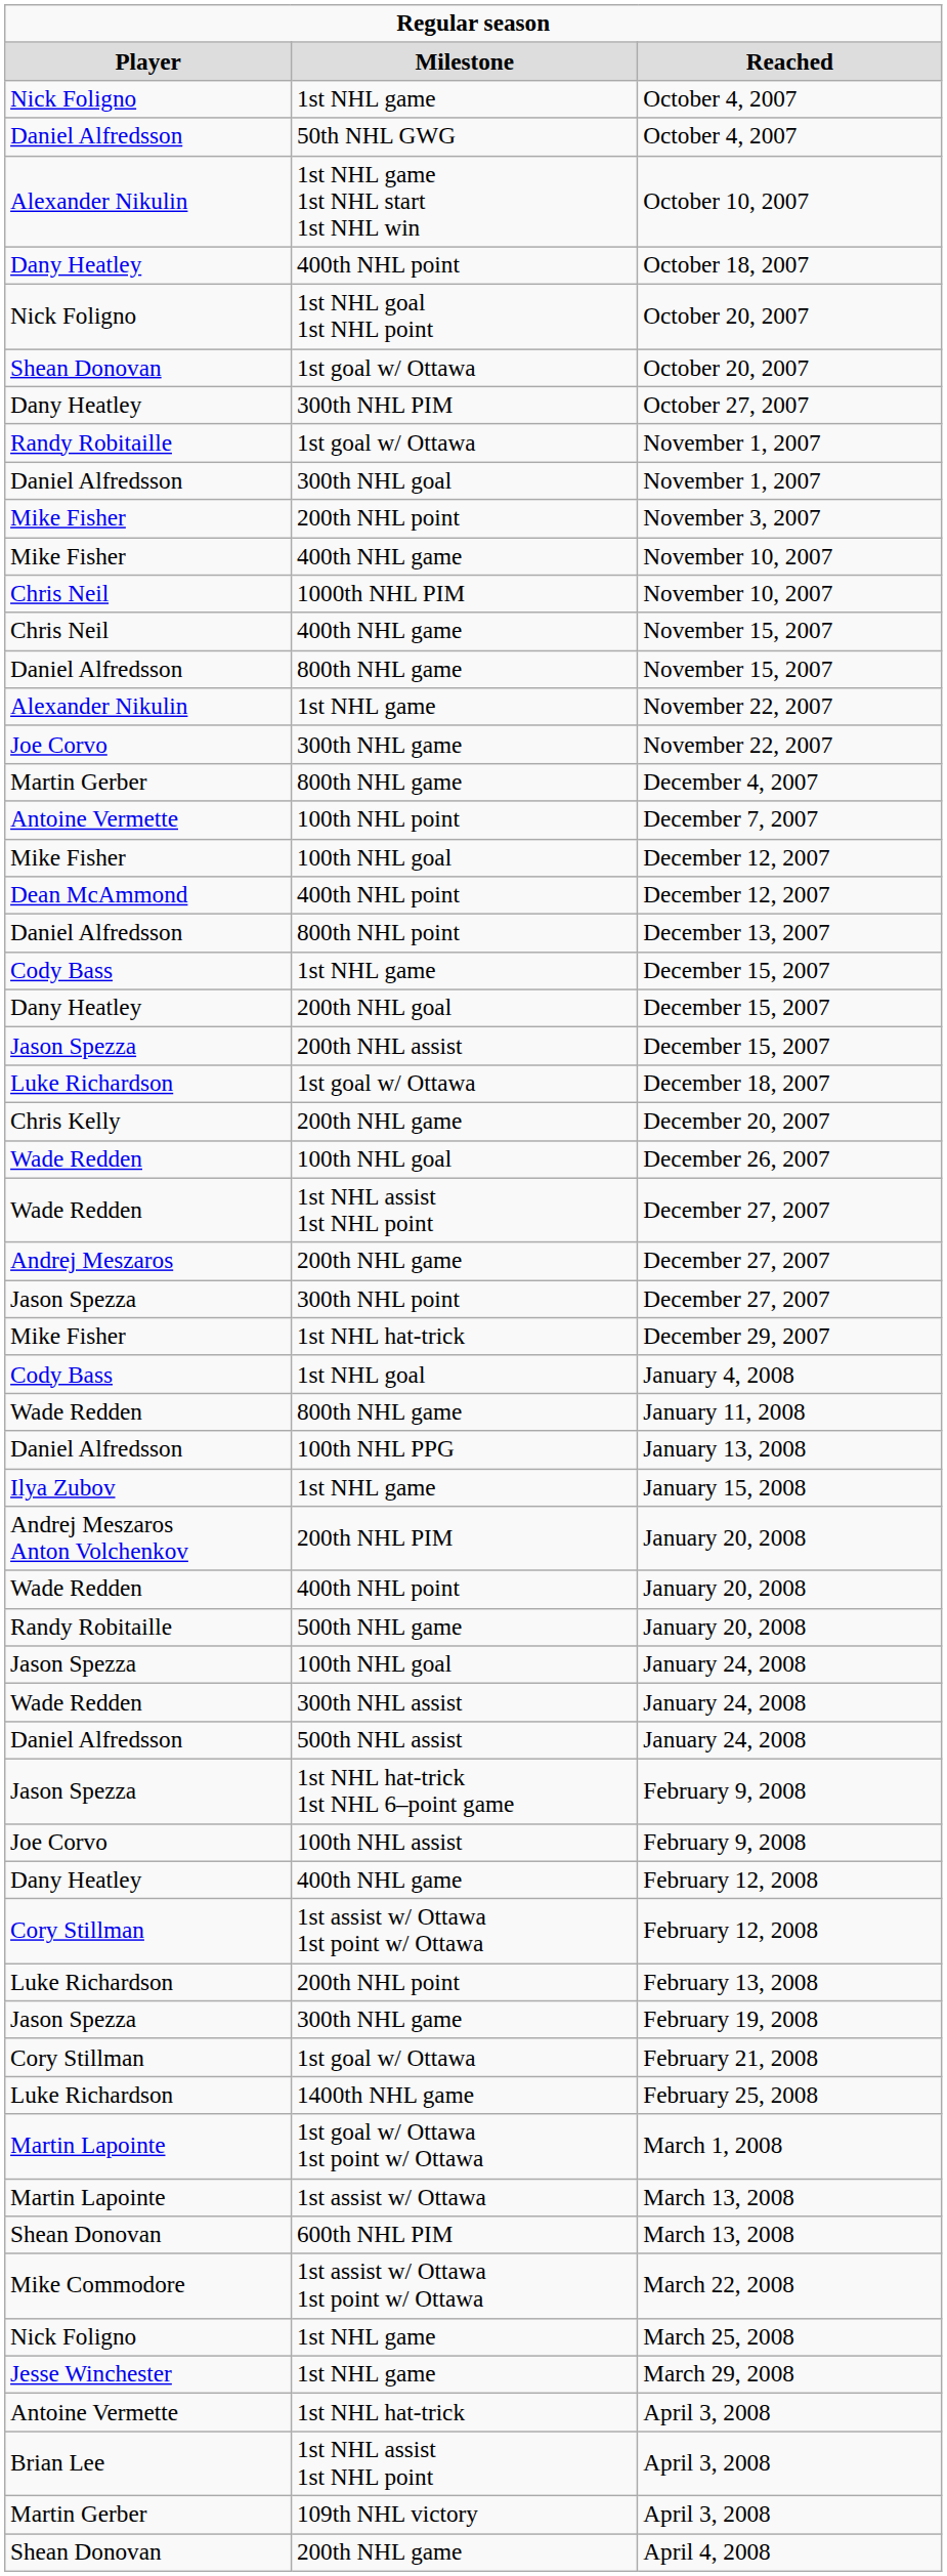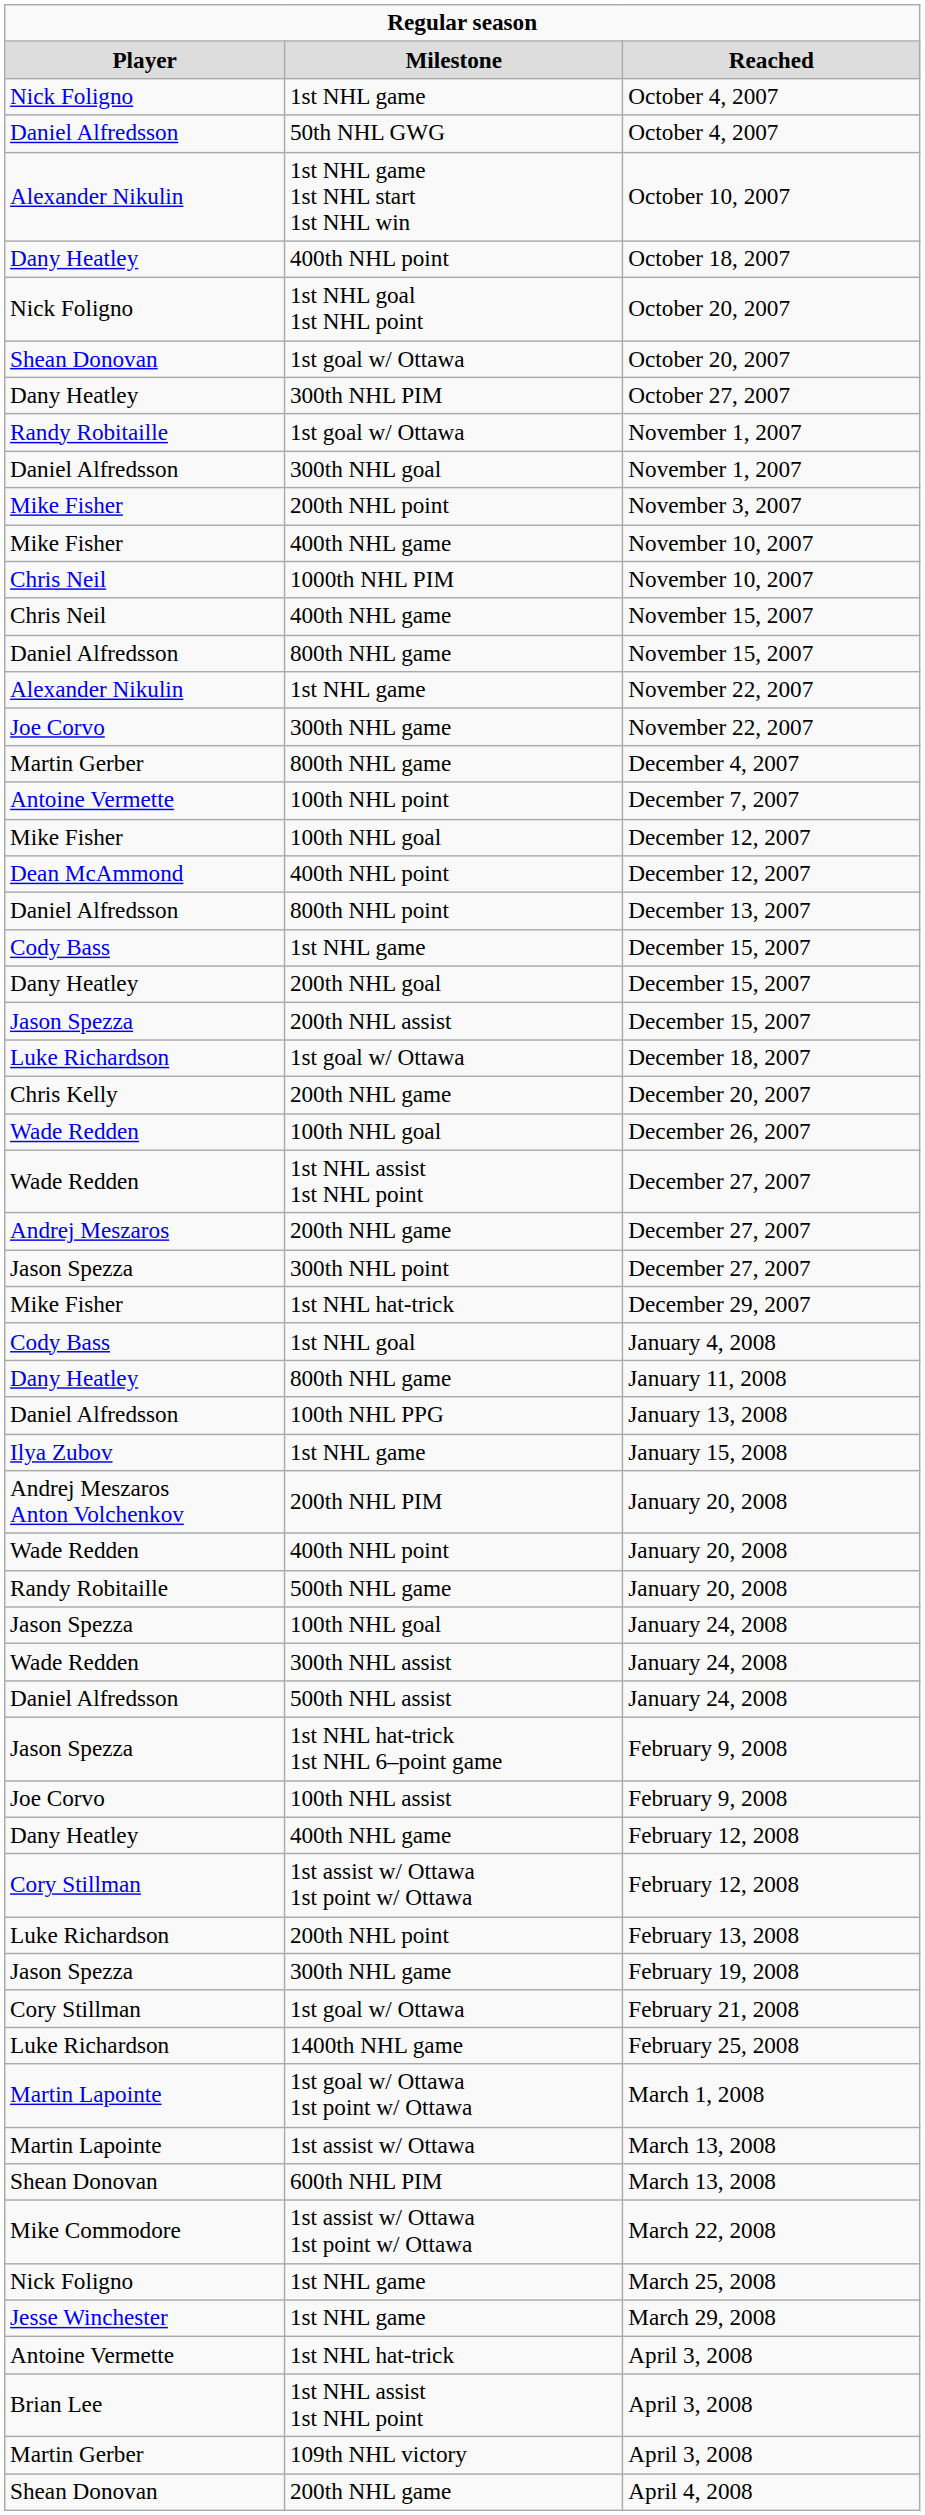 <table class="wikitable" style="width:50%;">
 <tr>
 <td colspan="10" style="text-align:center;"><strong>Regular season</strong></td>
 </tr>
 <tr style="text-align:center; background:#ddd;">
 <td><strong>Player</strong></td>
 <td><strong>Milestone</strong></td>
 <td><strong>Reached</strong></td>
 </tr>
 <tr>
 <td><a href='#'>Nick Foligno</a></td>
 <td>1st NHL game</td>
 <td>October 4, 2007</td>
 </tr>
 <tr>
 <td><a href='#'>Daniel Alfredsson</a></td>
 <td>50th NHL GWG</td>
 <td>October 4, 2007</td>
 </tr>
 <tr>
 <td><a href='#'>Alexander Nikulin</a></td>
 <td>1st NHL game<br>1st NHL start<br>1st NHL win</td>
 <td>October 10, 2007</td>
 </tr>
 <tr>
 <td><a href='#'>Dany Heatley</a></td>
 <td>400th NHL point</td>
 <td>October 18, 2007</td>
 </tr>
 <tr>
 <td>Nick Foligno</td>
 <td>1st NHL goal<br>1st NHL point</td>
 <td>October 20, 2007</td>
 </tr>
 <tr>
 <td><a href='#'>Shean Donovan</a></td>
 <td>1st goal w/ Ottawa</td>
 <td>October 20, 2007</td>
 </tr>
 <tr>
 <td>Dany Heatley</td>
 <td>300th NHL PIM</td>
 <td>October 27, 2007</td>
 </tr>
 <tr>
 <td><a href='#'>Randy Robitaille</a></td>
 <td>1st goal w/ Ottawa</td>
 <td>November 1, 2007</td>
 </tr>
 <tr>
 <td>Daniel Alfredsson</td>
 <td>300th NHL goal</td>
 <td>November 1, 2007</td>
 </tr>
 <tr>
 <td><a href='#'>Mike Fisher</a></td>
 <td>200th NHL point</td>
 <td>November 3, 2007</td>
 </tr>
 <tr>
 <td>Mike Fisher</td>
 <td>400th NHL game</td>
 <td>November 10, 2007</td>
 </tr>
 <tr>
 <td><a href='#'>Chris Neil</a></td>
 <td>1000th NHL PIM</td>
 <td>November 10, 2007</td>
 </tr>
 <tr>
 <td>Chris Neil</td>
 <td>400th NHL game</td>
 <td>November 15, 2007</td>
 </tr>
 <tr>
 <td>Daniel Alfredsson</td>
 <td>800th NHL game</td>
 <td>November 15, 2007</td>
 </tr>
 <tr>
 <td><a href='#'>Alexander Nikulin</a></td>
 <td>1st NHL game</td>
 <td>November 22, 2007</td>
 </tr>
 <tr>
 <td><a href='#'>Joe Corvo</a></td>
 <td>300th NHL game</td>
 <td>November 22, 2007</td>
 </tr>
 <tr>
 <td>Martin Gerber</td>
 <td>800th NHL game</td>
 <td>December 4, 2007</td>
 </tr>
 <tr>
 <td><a href='#'>Antoine Vermette</a></td>
 <td>100th NHL point</td>
 <td>December 7, 2007</td>
 </tr>
 <tr>
 <td>Mike Fisher</td>
 <td>100th NHL goal</td>
 <td>December 12, 2007</td>
 </tr>
 <tr>
 <td><a href='#'>Dean McAmmond</a></td>
 <td>400th NHL point</td>
 <td>December 12, 2007</td>
 </tr>
 <tr>
 <td>Daniel Alfredsson</td>
 <td>800th NHL point</td>
 <td>December 13, 2007</td>
 </tr>
 <tr>
 <td><a href='#'>Cody Bass</a></td>
 <td>1st NHL game</td>
 <td>December 15, 2007</td>
 </tr>
 <tr>
 <td>Dany Heatley</td>
 <td>200th NHL goal</td>
 <td>December 15, 2007</td>
 </tr>
 <tr>
 <td><a href='#'>Jason Spezza</a></td>
 <td>200th NHL assist</td>
 <td>December 15, 2007</td>
 </tr>
 <tr>
 <td><a href='#'>Luke Richardson</a></td>
 <td>1st goal w/ Ottawa</td>
 <td>December 18, 2007</td>
 </tr>
 <tr>
 <td>Chris Kelly</td>
 <td>200th NHL game</td>
 <td>December 20, 2007</td>
 </tr>
 <tr>
 <td><a href='#'>Wade Redden</a></td>
 <td>100th NHL goal</td>
 <td>December 26, 2007</td>
 </tr>
 <tr>
 <td>Wade Redden</td>
 <td>1st NHL assist<br>1st NHL point</td>
 <td>December 27, 2007</td>
 </tr>
 <tr>
 <td><a href='#'>Andrej Meszaros</a></td>
 <td>200th NHL game</td>
 <td>December 27, 2007</td>
 </tr>
 <tr>
 <td>Jason Spezza</td>
 <td>300th NHL point</td>
 <td>December 27, 2007</td>
 </tr>
 <tr>
 <td>Mike Fisher</td>
 <td>1st NHL hat-trick</td>
 <td>December 29, 2007</td>
 </tr>
 <tr>
 <td><a href='#'>Cody Bass</a></td>
 <td>1st NHL goal</td>
 <td>January 4, 2008</td>
 </tr>
 <tr>
-<td>Wade Redden</td>
+<td><a href='#'>Dany Heatley</a></td>
 <td>800th NHL game</td>
 <td>January 11, 2008</td>
 </tr>
 <tr>
 <td>Daniel Alfredsson</td>
 <td>100th NHL PPG</td>
 <td>January 13, 2008</td>
 </tr>
 <tr>
 <td><a href='#'>Ilya Zubov</a></td>
 <td>1st NHL game</td>
 <td>January 15, 2008</td>
 </tr>
 <tr>
 <td>Andrej Meszaros<br><a href='#'>Anton Volchenkov</a></td>
 <td>200th NHL PIM</td>
 <td>January 20, 2008</td>
 </tr>
 <tr>
 <td>Wade Redden</td>
 <td>400th NHL point</td>
 <td>January 20, 2008</td>
 </tr>
 <tr>
 <td>Randy Robitaille</td>
 <td>500th NHL game</td>
 <td>January 20, 2008</td>
 </tr>
 <tr>
 <td>Jason Spezza</td>
 <td>100th NHL goal</td>
 <td>January 24, 2008</td>
 </tr>
 <tr>
 <td>Wade Redden</td>
 <td>300th NHL assist</td>
 <td>January 24, 2008</td>
 </tr>
 <tr>
 <td>Daniel Alfredsson</td>
 <td>500th NHL assist</td>
 <td>January 24, 2008</td>
 </tr>
 <tr>
 <td>Jason Spezza</td>
 <td>1st NHL hat-trick<br>1st NHL 6–point game</td>
 <td>February 9, 2008</td>
 </tr>
 <tr>
 <td>Joe Corvo</td>
 <td>100th NHL assist</td>
 <td>February 9, 2008</td>
 </tr>
 <tr>
 <td>Dany Heatley</td>
 <td>400th NHL game</td>
 <td>February 12, 2008</td>
 </tr>
 <tr>
 <td><a href='#'>Cory Stillman</a></td>
 <td>1st assist w/ Ottawa<br>1st point w/ Ottawa</td>
 <td>February 12, 2008</td>
 </tr>
 <tr>
 <td>Luke Richardson</td>
 <td>200th NHL point</td>
 <td>February 13, 2008</td>
 </tr>
 <tr>
 <td>Jason Spezza</td>
 <td>300th NHL game</td>
 <td>February 19, 2008</td>
 </tr>
 <tr>
 <td>Cory Stillman</td>
 <td>1st goal w/ Ottawa</td>
 <td>February 21, 2008</td>
 </tr>
 <tr>
 <td>Luke Richardson</td>
 <td>1400th NHL game</td>
 <td>February 25, 2008</td>
 </tr>
 <tr>
 <td><a href='#'>Martin Lapointe</a></td>
 <td>1st goal w/ Ottawa<br>1st point w/ Ottawa</td>
 <td>March 1, 2008</td>
 </tr>
 <tr>
 <td>Martin Lapointe</td>
 <td>1st assist w/ Ottawa</td>
 <td>March 13, 2008</td>
 </tr>
 <tr>
 <td>Shean Donovan</td>
 <td>600th NHL PIM</td>
 <td>March 13, 2008</td>
 </tr>
 <tr>
 <td>Mike Commodore</td>
 <td>1st assist w/ Ottawa<br>1st point w/ Ottawa</td>
 <td>March 22, 2008</td>
 </tr>
 <tr>
 <td>Nick Foligno</td>
 <td>1st NHL game</td>
 <td>March 25, 2008</td>
 </tr>
 <tr>
 <td><a href='#'>Jesse Winchester</a></td>
 <td>1st NHL game</td>
 <td>March 29, 2008</td>
 </tr>
 <tr>
 <td>Antoine Vermette</td>
 <td>1st NHL hat-trick</td>
 <td>April 3, 2008</td>
 </tr>
 <tr>
 <td>Brian Lee</td>
 <td>1st NHL assist<br>1st NHL point</td>
 <td>April 3, 2008</td>
 </tr>
 <tr>
 <td>Martin Gerber</td>
 <td>109th NHL victory</td>
 <td>April 3, 2008</td>
 </tr>
 <tr>
 <td>Shean Donovan</td>
 <td>200th NHL game</td>
 <td>April 4, 2008</td>
 </tr>
 </table>
